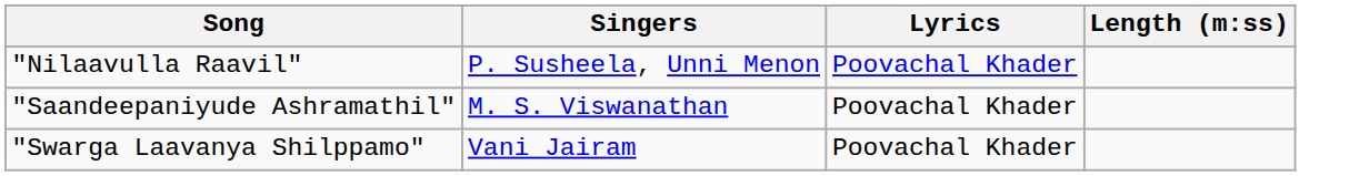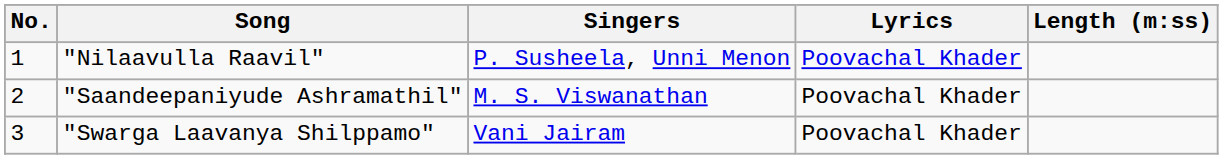 <table class="wikitable" style="font-size:95%;">
 <tr>
+<th>No.</th>
 <th>Song</th>
 <th>Singers</th>
 <th>Lyrics</th>
 <th>Length (m:ss)</th>
 </tr>
 <tr>
+<td>1</td>
 <td>"Nilaavulla Raavil"</td>
 <td><a href='#'>P. Susheela</a>, <a href='#'>Unni Menon</a></td>
 <td><a href='#'>Poovachal Khader</a></td>
 <td></td>
 </tr>
 <tr>
+<td>2</td>
 <td>"Saandeepaniyude Ashramathil"</td>
 <td><a href='#'>M. S. Viswanathan</a></td>
 <td>Poovachal Khader</td>
 <td></td>
 </tr>
 <tr>
+<td>3</td>
 <td>"Swarga Laavanya Shilppamo"</td>
 <td><a href='#'>Vani Jairam</a></td>
 <td>Poovachal Khader</td>
 <td></td>
 </tr>
 </table>
